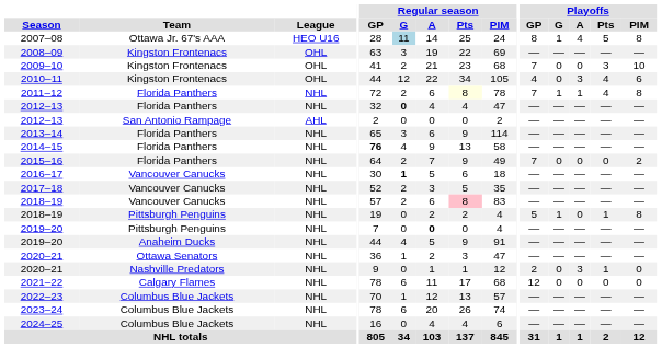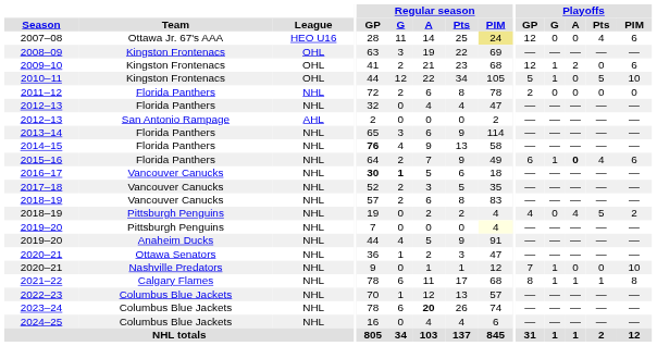 <table border="0" cellpadding="1" cellspacing="0" style="text-align:center; width:60em">
 <tr bgcolor="#e0e0e0">
 <th colspan="3"  bgcolor="#ffffff"></th>
 <th rowspan="99" bgcolor="#ffffff"></th>
 <th colspan="5"><a href='#'>Regular season</a></th>
 <th rowspan="99" bgcolor="#ffffff"></th>
 <th colspan="5"><a href='#'>Playoffs</a></th>
 </tr>
 <tr bgcolor="#e0e0e0">
 <th><a href='#'>Season</a></th>
 <th>Team</th>
 <th>League</th>
 <th>GP</th>
 <th><a href='#'>G</a></th>
 <th><a href='#'>A</a></th>
 <th><a href='#'>Pts</a></th>
 <th><a href='#'>PIM</a></th>
 <th>GP</th>
 <th>G</th>
 <th>A</th>
 <th>Pts</th>
 <th>PIM</th>
 </tr>
 <tr>
 <td 2007–08 OEMHL season>2007–08</td>
 <td>Ottawa Jr. 67's AAA</td>
 <td><a href='#'>HEO U16</a></td>
 <td>28</td>
-<td style="background: lightblue;">11</td>
+<td>11</td>
 <td>14</td>
 <td>25</td>
-<td>24</td>
-<td>8</td>
-<td>1</td>
+<td style="background: khaki;">24</td>
+<td>12</td>
+<td>0</td>
+<td>0</td>
 <td>4</td>
-<td>5</td>
-<td>8</td>
+<td>6</td>
 </tr>
 <tr bgcolor="#f0f0f0">
 <td><a href='#'>2008–09</a></td>
 <td><a href='#'>Kingston Frontenacs</a></td>
 <td><a href='#'>OHL</a></td>
 <td>63</td>
 <td>3</td>
 <td>19</td>
 <td>22</td>
 <td>69</td>
 <td>—</td>
 <td>—</td>
 <td>—</td>
 <td>—</td>
 <td>—</td>
 </tr>
 <tr>
 <td><a href='#'>2009–10</a></td>
 <td>Kingston Frontenacs</td>
 <td>OHL</td>
 <td>41</td>
 <td>2</td>
 <td>21</td>
 <td>23</td>
 <td>68</td>
-<td>7</td>
+<td>12</td>
+<td>1</td>
+<td>2</td>
 <td>0</td>
-<td>0</td>
-<td>3</td>
-<td>10</td>
+<td>6</td>
 </tr>
 <tr bgcolor="#f0f0f0">
 <td><a href='#'>2010–11</a></td>
 <td>Kingston Frontenacs</td>
 <td>OHL</td>
 <td>44</td>
 <td>12</td>
 <td>22</td>
 <td>34</td>
 <td>105</td>
-<td>4</td>
+<td>5</td>
+<td>1</td>
 <td>0</td>
-<td>3</td>
-<td>4</td>
-<td>6</td>
+<td>5</td>
+<td>10</td>
 </tr>
 <tr>
 <td><a href='#'>2011–12</a></td>
 <td><a href='#'>Florida Panthers</a></td>
 <td><a href='#'>NHL</a></td>
 <td>72</td>
 <td>2</td>
 <td>6</td>
-<td style="background: lightyellow;">8</td>
+<td>8</td>
 <td>78</td>
-<td>7</td>
-<td>1</td>
-<td>1</td>
-<td>4</td>
-<td>8</td>
+<td>2</td>
+<td>0</td>
+<td>0</td>
+<td>0</td>
+<td>0</td>
 </tr>
 <tr bgcolor="#f0f0f0">
 <td><a href='#'>2012–13</a></td>
 <td>Florida Panthers</td>
 <td>NHL</td>
 <td>32</td>
-<td><strong>0</strong></td>
+<td>0</td>
 <td>4</td>
 <td>4</td>
 <td>47</td>
 <td>—</td>
 <td>—</td>
 <td>—</td>
 <td>—</td>
 <td>—</td>
 </tr>
 <tr>
 <td><a href='#'>2012–13</a></td>
 <td><a href='#'>San Antonio Rampage</a></td>
 <td><a href='#'>AHL</a></td>
 <td>2</td>
 <td>0</td>
 <td>0</td>
 <td>0</td>
 <td>2</td>
 <td>—</td>
 <td>—</td>
 <td>—</td>
 <td>—</td>
 <td>—</td>
 </tr>
 <tr bgcolor="#f0f0f0">
 <td><a href='#'>2013–14</a></td>
 <td>Florida Panthers</td>
 <td>NHL</td>
 <td>65</td>
 <td>3</td>
 <td>6</td>
 <td>9</td>
 <td>114</td>
 <td>—</td>
 <td>—</td>
 <td>—</td>
 <td>—</td>
 <td>—</td>
 </tr>
 <tr>
 <td><a href='#'>2014–15</a></td>
 <td>Florida Panthers</td>
 <td>NHL</td>
 <td><strong>76</strong></td>
 <td>4</td>
 <td>9</td>
 <td>13</td>
 <td>58</td>
 <td>—</td>
 <td>—</td>
 <td>—</td>
 <td>—</td>
 <td>—</td>
 </tr>
 <tr bgcolor="#f0f0f0">
 <td><a href='#'>2015–16</a></td>
 <td>Florida Panthers</td>
 <td>NHL</td>
 <td>64</td>
 <td>2</td>
 <td>7</td>
 <td>9</td>
 <td>49</td>
-<td>7</td>
-<td>0</td>
-<td>0</td>
-<td>0</td>
-<td>2</td>
+<td>6</td>
+<td>1</td>
+<td><strong>0</strong></td>
+<td>4</td>
+<td>6</td>
 </tr>
 <tr>
 <td><a href='#'>2016–17</a></td>
 <td><a href='#'>Vancouver Canucks</a></td>
 <td>NHL</td>
-<td>30</td>
+<td><strong>30</strong></td>
 <td><strong>1</strong></td>
 <td>5</td>
 <td>6</td>
 <td>18</td>
 <td>—</td>
 <td>—</td>
 <td>—</td>
 <td>—</td>
 <td>—</td>
 </tr>
 <tr bgcolor="#f0f0f0">
 <td><a href='#'>2017–18</a></td>
 <td>Vancouver Canucks</td>
 <td>NHL</td>
 <td>52</td>
 <td>2</td>
 <td>3</td>
 <td>5</td>
 <td>35</td>
 <td>—</td>
 <td>—</td>
 <td>—</td>
 <td>—</td>
 <td>—</td>
 </tr>
 <tr>
 <td><a href='#'>2018–19</a></td>
 <td>Vancouver Canucks</td>
 <td>NHL</td>
 <td>57</td>
 <td>2</td>
 <td>6</td>
-<td style="background: pink;">8</td>
+<td>8</td>
 <td>83</td>
 <td>—</td>
 <td>—</td>
 <td>—</td>
 <td>—</td>
 <td>—</td>
 </tr>
 <tr bgcolor="#f0f0f0">
 <td>2018–19</td>
 <td><a href='#'>Pittsburgh Penguins</a></td>
 <td>NHL</td>
 <td>19</td>
 <td>0</td>
 <td>2</td>
 <td>2</td>
 <td>4</td>
+<td>4</td>
+<td>0</td>
+<td>4</td>
 <td>5</td>
-<td>1</td>
-<td>0</td>
-<td>1</td>
-<td>8</td>
+<td>2</td>
 </tr>
 <tr>
 <td><a href='#'>2019–20</a></td>
 <td>Pittsburgh Penguins</td>
 <td>NHL</td>
 <td>7</td>
 <td>0</td>
-<td><strong>0</strong></td>
 <td>0</td>
-<td>4</td>
+<td>0</td>
+<td style="background: lightyellow;">4</td>
 <td>—</td>
 <td>—</td>
 <td>—</td>
 <td>—</td>
 <td>—</td>
 </tr>
 <tr bgcolor="#f0f0f0">
 <td>2019–20</td>
 <td><a href='#'>Anaheim Ducks</a></td>
 <td>NHL</td>
 <td>44</td>
 <td>4</td>
 <td>5</td>
 <td>9</td>
 <td>91</td>
 <td>—</td>
 <td>—</td>
 <td>—</td>
 <td>—</td>
 <td>—</td>
 </tr>
 <tr>
 <td><a href='#'>2020–21</a></td>
 <td><a href='#'>Ottawa Senators</a></td>
 <td>NHL</td>
 <td>36</td>
 <td>1</td>
 <td>2</td>
 <td>3</td>
 <td>47</td>
 <td>—</td>
 <td>—</td>
 <td>—</td>
 <td>—</td>
 <td>—</td>
 </tr>
 <tr bgcolor="#f0f0f0">
 <td>2020–21</td>
 <td><a href='#'>Nashville Predators</a></td>
 <td>NHL</td>
 <td>9</td>
 <td>0</td>
 <td>1</td>
 <td>1</td>
 <td>12</td>
-<td>2</td>
-<td>0</td>
-<td>3</td>
+<td>7</td>
 <td>1</td>
 <td>0</td>
+<td>0</td>
+<td>10</td>
 </tr>
 <tr>
 <td><a href='#'>2021–22</a></td>
 <td><a href='#'>Calgary Flames</a></td>
 <td>NHL</td>
 <td>78</td>
 <td>6</td>
 <td>11</td>
 <td>17</td>
 <td>68</td>
-<td>12</td>
-<td>0</td>
-<td>0</td>
-<td>0</td>
-<td>0</td>
+<td>8</td>
+<td>1</td>
+<td>1</td>
+<td>1</td>
+<td>8</td>
 </tr>
 <tr bgcolor="#f0f0f0">
 <td><a href='#'>2022–23</a></td>
 <td><a href='#'>Columbus Blue Jackets</a></td>
 <td>NHL</td>
 <td>70</td>
 <td>1</td>
 <td>12</td>
 <td>13</td>
 <td>57</td>
 <td>—</td>
 <td>—</td>
 <td>—</td>
 <td>—</td>
 <td>—</td>
 </tr>
 <tr>
 <td><a href='#'>2023–24</a></td>
 <td>Columbus Blue Jackets</td>
 <td>NHL</td>
 <td>78</td>
 <td>6</td>
-<td>20</td>
+<td><strong>20</strong></td>
 <td>26</td>
 <td>74</td>
 <td>—</td>
 <td>—</td>
 <td>—</td>
 <td>—</td>
 <td>—</td>
 </tr>
 <tr bgcolor="#f0f0f0">
 <td><a href='#'>2024–25</a></td>
 <td>Columbus Blue Jackets</td>
 <td>NHL</td>
 <td>16</td>
 <td>0</td>
 <td>4</td>
 <td>4</td>
 <td>6</td>
 <td>—</td>
 <td>—</td>
 <td>—</td>
 <td>—</td>
 <td>—</td>
 </tr>
 <tr bgcolor="#e0e0e0">
 <th colspan="3">NHL totals</th>
 <th>805</th>
 <th>34</th>
 <th>103</th>
 <th>137</th>
 <th>845</th>
 <th>31</th>
 <th>1</th>
 <th>1</th>
 <th>2</th>
 <th>12</th>
 </tr>
 </table>
